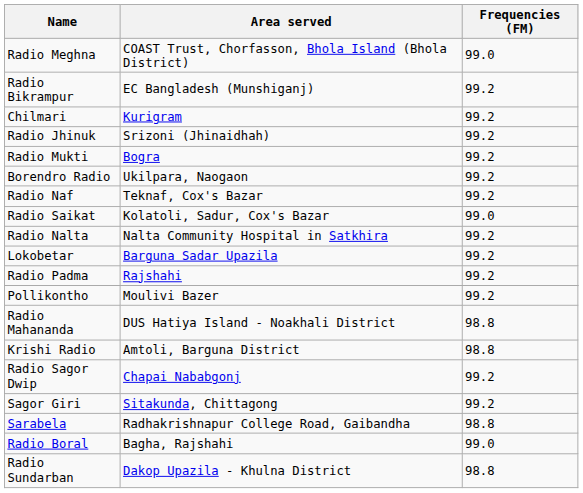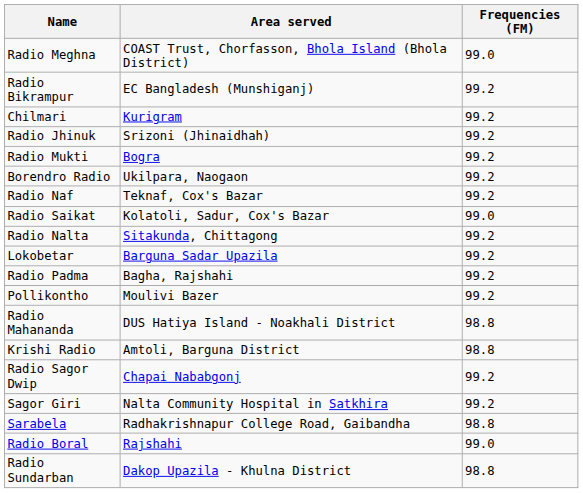 <table class="wikitable sortable">
 <tr style="background:#c9c9c9;">
 <th>Name</th>
 <th>Area served</th>
 <th>Frequencies (FM)</th>
 </tr>
 <tr>
 <td>Radio Meghna</td>
 <td>COAST Trust, Chorfasson, <a href='#'>Bhola Island</a> (Bhola District)</td>
 <td>99.0</td>
 </tr>
 <tr>
 <td>Radio Bikrampur</td>
 <td>EC Bangladesh (Munshiganj)</td>
 <td>99.2</td>
 </tr>
 <tr>
 <td>Chilmari</td>
 <td><a href='#'>Kurigram</a></td>
 <td>99.2</td>
 </tr>
 <tr>
 <td>Radio Jhinuk</td>
 <td>Srizoni (Jhinaidhah)</td>
 <td>99.2</td>
 </tr>
 <tr>
 <td>Radio Mukti</td>
 <td><a href='#'>Bogra</a></td>
 <td>99.2</td>
 </tr>
 <tr>
 <td>Borendro Radio</td>
 <td>Ukilpara, Naogaon</td>
 <td>99.2</td>
 </tr>
 <tr>
 <td>Radio Naf</td>
 <td>Teknaf, Cox's Bazar</td>
 <td>99.2</td>
 </tr>
 <tr>
 <td>Radio Saikat</td>
 <td>Kolatoli, Sadur, Cox's Bazar</td>
 <td>99.0</td>
 </tr>
 <tr>
 <td>Radio Nalta</td>
-<td>Nalta Community Hospital in <a href='#'>Satkhira</a></td>
+<td><a href='#'>Sitakunda</a>, Chittagong</td>
 <td>99.2</td>
 </tr>
 <tr>
 <td>Lokobetar</td>
 <td><a href='#'>Barguna Sadar Upazila</a></td>
 <td>99.2</td>
 </tr>
 <tr>
 <td>Radio Padma</td>
-<td><a href='#'>Rajshahi</a></td>
+<td>Bagha, Rajshahi</td>
 <td>99.2</td>
 </tr>
 <tr>
 </tr>
 <tr>
 <td>Pollikontho</td>
 <td>Moulivi Bazer</td>
 <td>99.2</td>
 </tr>
 <tr>
 <td>Radio Mahananda</td>
 <td>DUS Hatiya Island - Noakhali District</td>
 <td>98.8</td>
 </tr>
 <tr>
 <td>Krishi Radio</td>
 <td>Amtoli, Barguna District</td>
 <td>98.8</td>
 </tr>
 <tr>
 <td>Radio Sagor Dwip</td>
 <td><a href='#'>Chapai Nababgonj</a></td>
 <td>99.2</td>
 </tr>
 <tr>
 <td>Sagor Giri</td>
-<td><a href='#'>Sitakunda</a>, Chittagong</td>
+<td>Nalta Community Hospital in <a href='#'>Satkhira</a></td>
 <td>99.2</td>
 </tr>
 <tr>
 <td><a href='#'>Sarabela</a></td>
 <td>Radhakrishnapur College Road, Gaibandha</td>
 <td>98.8</td>
 </tr>
 <tr>
 <td><a href='#'>Radio Boral</a></td>
-<td>Bagha, Rajshahi</td>
+<td><a href='#'>Rajshahi</a></td>
 <td>99.0</td>
 </tr>
 <tr>
 <td>Radio Sundarban</td>
 <td><a href='#'>Dakop Upazila</a> - Khulna District</td>
 <td>98.8</td>
 </tr>
 </table>
